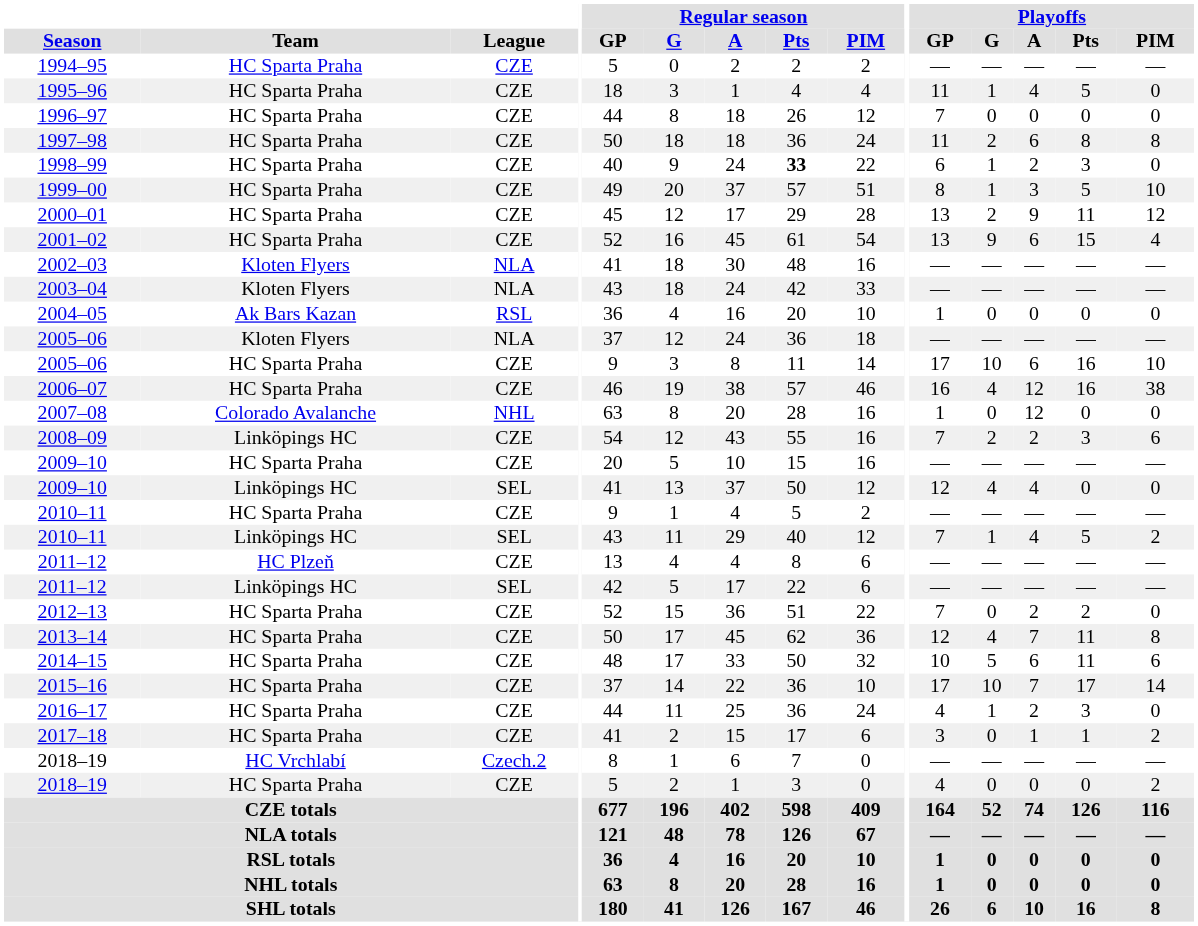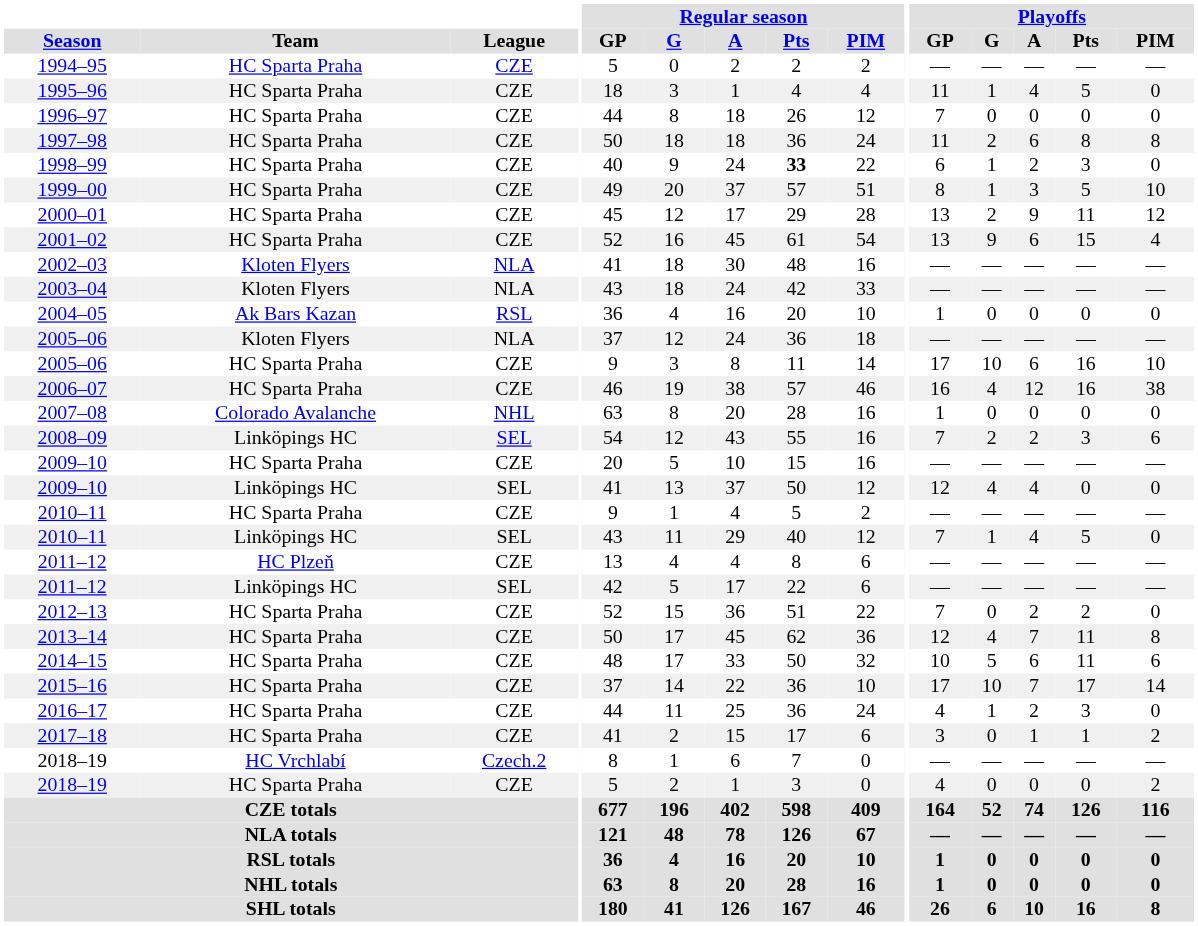 <table border="0" cellpadding="1" cellspacing="0" style="text-align:center; width:60em">
 <tr bgcolor="#e0e0e0">
 <th colspan="3"  bgcolor="#ffffff"></th>
 <th rowspan="99" bgcolor="#ffffff"></th>
 <th colspan="5"><a href='#'>Regular season</a></th>
 <th rowspan="99" bgcolor="#ffffff"></th>
 <th colspan="5"><a href='#'>Playoffs</a></th>
 </tr>
 <tr bgcolor="#e0e0e0">
 <th><a href='#'>Season</a></th>
 <th>Team</th>
 <th>League</th>
 <th>GP</th>
 <th><a href='#'>G</a></th>
 <th><a href='#'>A</a></th>
 <th><a href='#'>Pts</a></th>
 <th><a href='#'>PIM</a></th>
 <th>GP</th>
 <th>G</th>
 <th>A</th>
 <th>Pts</th>
 <th>PIM</th>
 </tr>
 <tr ALIGN="center">
 <td><a href='#'>1994–95</a></td>
 <td><a href='#'>HC Sparta Praha</a></td>
 <td><a href='#'>CZE</a></td>
 <td>5</td>
 <td>0</td>
 <td>2</td>
 <td>2</td>
 <td>2</td>
 <td>—</td>
 <td>—</td>
 <td>—</td>
 <td>—</td>
 <td>—</td>
 </tr>
 <tr ALIGN="center" bgcolor="#f0f0f0">
 <td><a href='#'>1995–96</a></td>
 <td>HC Sparta Praha</td>
 <td>CZE</td>
 <td>18</td>
 <td>3</td>
 <td>1</td>
 <td>4</td>
 <td>4</td>
 <td>11</td>
 <td>1</td>
 <td>4</td>
 <td>5</td>
 <td>0</td>
 </tr>
 <tr ALIGN="center">
 <td><a href='#'>1996–97</a></td>
 <td>HC Sparta Praha</td>
 <td>CZE</td>
 <td>44</td>
 <td>8</td>
 <td>18</td>
 <td>26</td>
 <td>12</td>
 <td>7</td>
 <td>0</td>
 <td>0</td>
 <td>0</td>
 <td>0</td>
 </tr>
 <tr ALIGN="center" bgcolor="#f0f0f0">
 <td><a href='#'>1997–98</a></td>
 <td>HC Sparta Praha</td>
 <td>CZE</td>
 <td>50</td>
 <td>18</td>
 <td>18</td>
 <td>36</td>
 <td>24</td>
 <td>11</td>
 <td>2</td>
 <td>6</td>
 <td>8</td>
 <td>8</td>
 </tr>
 <tr ALIGN="center">
 <td><a href='#'>1998–99</a></td>
 <td>HC Sparta Praha</td>
 <td>CZE</td>
 <td>40</td>
 <td>9</td>
 <td>24</td>
 <td><strong>33</strong></td>
 <td>22</td>
 <td>6</td>
 <td>1</td>
 <td>2</td>
 <td>3</td>
 <td>0</td>
 </tr>
 <tr ALIGN="center" bgcolor="#f0f0f0">
 <td><a href='#'>1999–00</a></td>
 <td>HC Sparta Praha</td>
 <td>CZE</td>
 <td>49</td>
 <td>20</td>
 <td>37</td>
 <td>57</td>
 <td>51</td>
 <td>8</td>
 <td>1</td>
 <td>3</td>
 <td>5</td>
 <td>10</td>
 </tr>
 <tr ALIGN="center">
 <td><a href='#'>2000–01</a></td>
 <td>HC Sparta Praha</td>
 <td>CZE</td>
 <td>45</td>
 <td>12</td>
 <td>17</td>
 <td>29</td>
 <td>28</td>
 <td>13</td>
 <td>2</td>
 <td>9</td>
 <td>11</td>
 <td>12</td>
 </tr>
 <tr ALIGN="center" bgcolor="#f0f0f0">
 <td><a href='#'>2001–02</a></td>
 <td>HC Sparta Praha</td>
 <td>CZE</td>
 <td>52</td>
 <td>16</td>
 <td>45</td>
 <td>61</td>
 <td>54</td>
 <td>13</td>
 <td>9</td>
 <td>6</td>
 <td>15</td>
 <td>4</td>
 </tr>
 <tr ALIGN="center">
 <td><a href='#'>2002–03</a></td>
 <td><a href='#'>Kloten Flyers</a></td>
 <td><a href='#'>NLA</a></td>
 <td>41</td>
 <td>18</td>
 <td>30</td>
 <td>48</td>
 <td>16</td>
 <td>—</td>
 <td>—</td>
 <td>—</td>
 <td>—</td>
 <td>—</td>
 </tr>
 <tr ALIGN="center" bgcolor="#f0f0f0">
 <td><a href='#'>2003–04</a></td>
 <td>Kloten Flyers</td>
 <td>NLA</td>
 <td>43</td>
 <td>18</td>
 <td>24</td>
 <td>42</td>
 <td>33</td>
 <td>—</td>
 <td>—</td>
 <td>—</td>
 <td>—</td>
 <td>—</td>
 </tr>
 <tr ALIGN="center">
 <td><a href='#'>2004–05</a></td>
 <td><a href='#'>Ak Bars Kazan</a></td>
 <td><a href='#'>RSL</a></td>
 <td>36</td>
 <td>4</td>
 <td>16</td>
 <td>20</td>
 <td>10</td>
 <td>1</td>
 <td>0</td>
 <td>0</td>
 <td>0</td>
 <td>0</td>
 </tr>
 <tr ALIGN="center" bgcolor="#f0f0f0">
 <td><a href='#'>2005–06</a></td>
 <td>Kloten Flyers</td>
 <td>NLA</td>
 <td>37</td>
 <td>12</td>
 <td>24</td>
 <td>36</td>
 <td>18</td>
 <td>—</td>
 <td>—</td>
 <td>—</td>
 <td>—</td>
 <td>—</td>
 </tr>
 <tr ALIGN="center">
 <td><a href='#'>2005–06</a></td>
 <td>HC Sparta Praha</td>
 <td>CZE</td>
 <td>9</td>
 <td>3</td>
 <td>8</td>
 <td>11</td>
 <td>14</td>
 <td>17</td>
 <td>10</td>
 <td>6</td>
 <td>16</td>
 <td>10</td>
 </tr>
 <tr ALIGN="center" bgcolor="#f0f0f0">
 <td><a href='#'>2006–07</a></td>
 <td>HC Sparta Praha</td>
 <td>CZE</td>
 <td>46</td>
 <td>19</td>
 <td>38</td>
 <td>57</td>
 <td>46</td>
 <td>16</td>
 <td>4</td>
 <td>12</td>
 <td>16</td>
 <td>38</td>
 </tr>
 <tr ALIGN="center">
 <td><a href='#'>2007–08</a></td>
 <td><a href='#'>Colorado Avalanche</a></td>
 <td><a href='#'>NHL</a></td>
 <td>63</td>
 <td>8</td>
 <td>20</td>
 <td>28</td>
 <td>16</td>
 <td>1</td>
 <td>0</td>
-<td>12</td>
+<td>0</td>
 <td>0</td>
 <td>0</td>
 </tr>
 <tr ALIGN="center" bgcolor="#f0f0f0">
 <td><a href='#'>2008–09</a></td>
 <td>Linköpings HC</td>
-<td>CZE</td>
+<td><a href='#'>SEL</a></td>
 <td>54</td>
 <td>12</td>
 <td>43</td>
 <td>55</td>
 <td>16</td>
 <td>7</td>
 <td>2</td>
 <td>2</td>
 <td>3</td>
 <td>6</td>
 </tr>
 <tr ALIGN="center">
 <td><a href='#'>2009–10</a></td>
 <td>HC Sparta Praha</td>
 <td>CZE</td>
 <td>20</td>
 <td>5</td>
 <td>10</td>
 <td>15</td>
 <td>16</td>
 <td>—</td>
 <td>—</td>
 <td>—</td>
 <td>—</td>
 <td>—</td>
 </tr>
 <tr ALIGN="center" bgcolor="#f0f0f0">
 <td><a href='#'>2009–10</a></td>
 <td>Linköpings HC</td>
 <td>SEL</td>
 <td>41</td>
 <td>13</td>
 <td>37</td>
 <td>50</td>
 <td>12</td>
 <td>12</td>
 <td>4</td>
 <td>4</td>
 <td>0</td>
 <td>0</td>
 </tr>
 <tr ALIGN="center">
 <td><a href='#'>2010–11</a></td>
 <td>HC Sparta Praha</td>
 <td>CZE</td>
 <td>9</td>
 <td>1</td>
 <td>4</td>
 <td>5</td>
 <td>2</td>
 <td>—</td>
 <td>—</td>
 <td>—</td>
 <td>—</td>
 <td>—</td>
 </tr>
 <tr ALIGN="center" bgcolor="#f0f0f0">
 <td><a href='#'>2010–11</a></td>
 <td>Linköpings HC</td>
 <td>SEL</td>
 <td>43</td>
 <td>11</td>
 <td>29</td>
 <td>40</td>
 <td>12</td>
 <td>7</td>
 <td>1</td>
 <td>4</td>
 <td>5</td>
-<td>2</td>
+<td>0</td>
 </tr>
 <tr ALIGN="center">
 <td><a href='#'>2011–12</a></td>
 <td><a href='#'>HC Plzeň</a></td>
 <td>CZE</td>
 <td>13</td>
 <td>4</td>
 <td>4</td>
 <td>8</td>
 <td>6</td>
 <td>—</td>
 <td>—</td>
 <td>—</td>
 <td>—</td>
 <td>—</td>
 </tr>
 <tr ALIGN="center" bgcolor="#f0f0f0">
 <td><a href='#'>2011–12</a></td>
 <td>Linköpings HC</td>
 <td>SEL</td>
 <td>42</td>
 <td>5</td>
 <td>17</td>
 <td>22</td>
 <td>6</td>
 <td>—</td>
 <td>—</td>
 <td>—</td>
 <td>—</td>
 <td>—</td>
 </tr>
 <tr ALIGN="center">
 <td><a href='#'>2012–13</a></td>
 <td>HC Sparta Praha</td>
 <td>CZE</td>
 <td>52</td>
 <td>15</td>
 <td>36</td>
 <td>51</td>
 <td>22</td>
 <td>7</td>
 <td>0</td>
 <td>2</td>
 <td>2</td>
 <td>0</td>
 </tr>
 <tr ALIGN="center" bgcolor="#f0f0f0">
 <td><a href='#'>2013–14</a></td>
 <td>HC Sparta Praha</td>
 <td>CZE</td>
 <td>50</td>
 <td>17</td>
 <td>45</td>
 <td>62</td>
 <td>36</td>
 <td>12</td>
 <td>4</td>
 <td>7</td>
 <td>11</td>
 <td>8</td>
 </tr>
 <tr ALIGN="center">
 <td><a href='#'>2014–15</a></td>
 <td>HC Sparta Praha</td>
 <td>CZE</td>
 <td>48</td>
 <td>17</td>
 <td>33</td>
 <td>50</td>
 <td>32</td>
 <td>10</td>
 <td>5</td>
 <td>6</td>
 <td>11</td>
 <td>6</td>
 </tr>
 <tr ALIGN="center" bgcolor="#f0f0f0">
 <td><a href='#'>2015–16</a></td>
 <td>HC Sparta Praha</td>
 <td>CZE</td>
 <td>37</td>
 <td>14</td>
 <td>22</td>
 <td>36</td>
 <td>10</td>
 <td>17</td>
 <td>10</td>
 <td>7</td>
 <td>17</td>
 <td>14</td>
 </tr>
 <tr ALIGN="center">
 <td><a href='#'>2016–17</a></td>
 <td>HC Sparta Praha</td>
 <td>CZE</td>
 <td>44</td>
 <td>11</td>
 <td>25</td>
 <td>36</td>
 <td>24</td>
 <td>4</td>
 <td>1</td>
 <td>2</td>
 <td>3</td>
 <td>0</td>
 </tr>
 <tr ALIGN="center" bgcolor="#f0f0f0">
 <td><a href='#'>2017–18</a></td>
 <td>HC Sparta Praha</td>
 <td>CZE</td>
 <td>41</td>
 <td>2</td>
 <td>15</td>
 <td>17</td>
 <td>6</td>
 <td>3</td>
 <td>0</td>
 <td>1</td>
 <td>1</td>
 <td>2</td>
 </tr>
 <tr ALIGN="center">
 <td>2018–19</td>
 <td><a href='#'>HC Vrchlabí</a></td>
 <td><a href='#'>Czech.2</a></td>
 <td>8</td>
 <td>1</td>
 <td>6</td>
 <td>7</td>
 <td>0</td>
 <td>—</td>
 <td>—</td>
 <td>—</td>
 <td>—</td>
 <td>—</td>
 </tr>
 <tr ALIGN="center" bgcolor="#f0f0f0">
 <td><a href='#'>2018–19</a></td>
 <td>HC Sparta Praha</td>
 <td>CZE</td>
 <td>5</td>
 <td>2</td>
 <td>1</td>
 <td>3</td>
 <td>0</td>
 <td>4</td>
 <td>0</td>
 <td>0</td>
 <td>0</td>
 <td>2</td>
 </tr>
 <tr bgcolor="#e0e0e0">
 <th colspan="3">CZE totals</th>
 <th>677</th>
 <th>196</th>
 <th>402</th>
 <th>598</th>
 <th>409</th>
 <th>164</th>
 <th>52</th>
 <th>74</th>
 <th>126</th>
 <th>116</th>
 </tr>
 <tr bgcolor="#e0e0e0">
 <th colspan="3">NLA totals</th>
 <th>121</th>
 <th>48</th>
 <th>78</th>
 <th>126</th>
 <th>67</th>
 <th>—</th>
 <th>—</th>
 <th>—</th>
 <th>—</th>
 <th>—</th>
 </tr>
 <tr bgcolor="#e0e0e0">
 <th colspan="3">RSL totals</th>
 <th>36</th>
 <th>4</th>
 <th>16</th>
 <th>20</th>
 <th>10</th>
 <th>1</th>
 <th>0</th>
 <th>0</th>
 <th>0</th>
 <th>0</th>
 </tr>
 <tr bgcolor="#e0e0e0">
 <th colspan="3">NHL totals</th>
 <th>63</th>
 <th>8</th>
 <th>20</th>
 <th>28</th>
 <th>16</th>
 <th>1</th>
 <th>0</th>
 <th>0</th>
 <th>0</th>
 <th>0</th>
 </tr>
 <tr bgcolor="#e0e0e0">
 <th colspan="3">SHL totals</th>
 <th>180</th>
 <th>41</th>
 <th>126</th>
 <th>167</th>
 <th>46</th>
 <th>26</th>
 <th>6</th>
 <th>10</th>
 <th>16</th>
 <th>8</th>
 </tr>
 </table>
